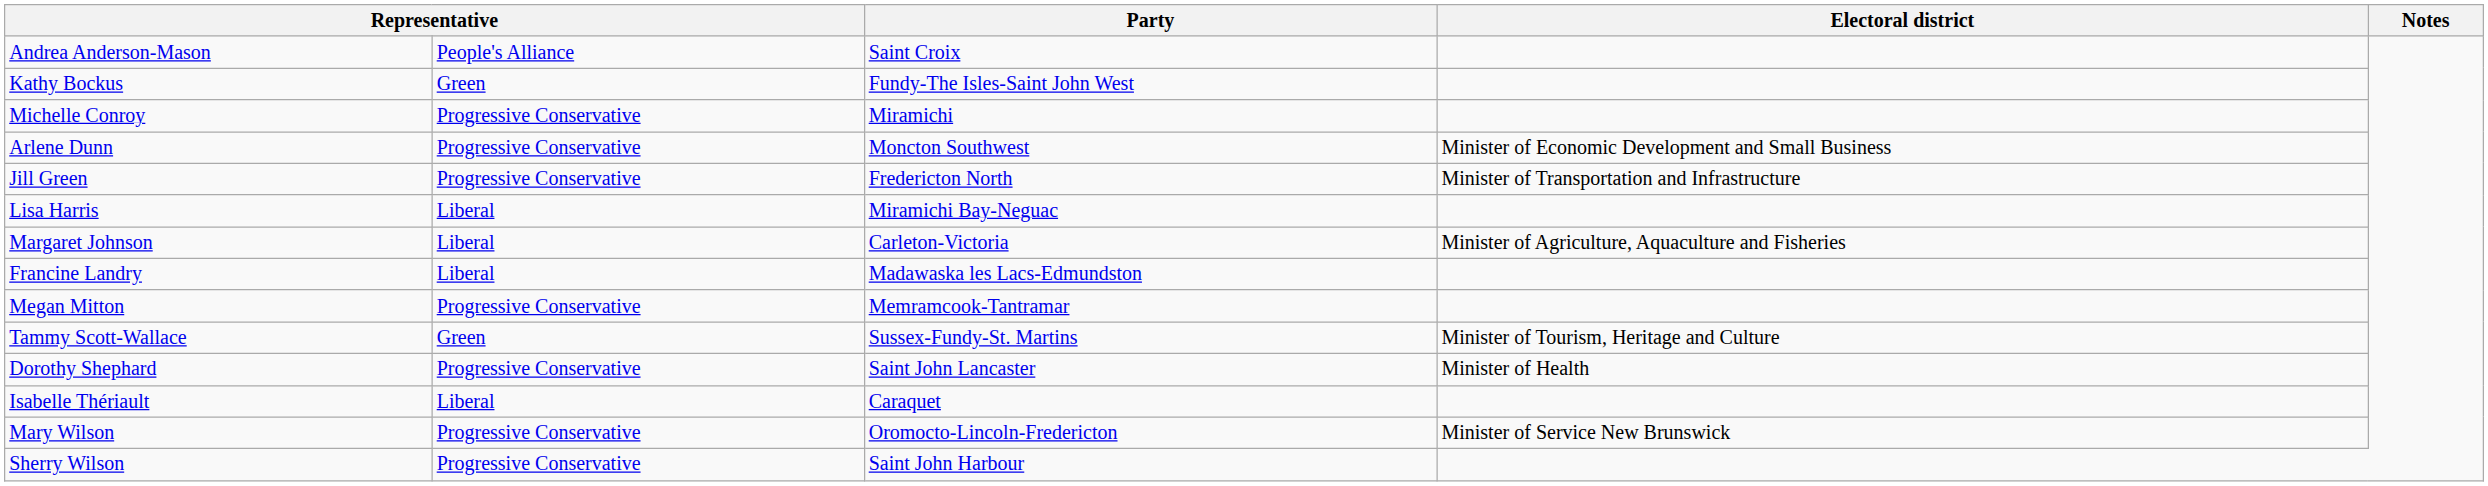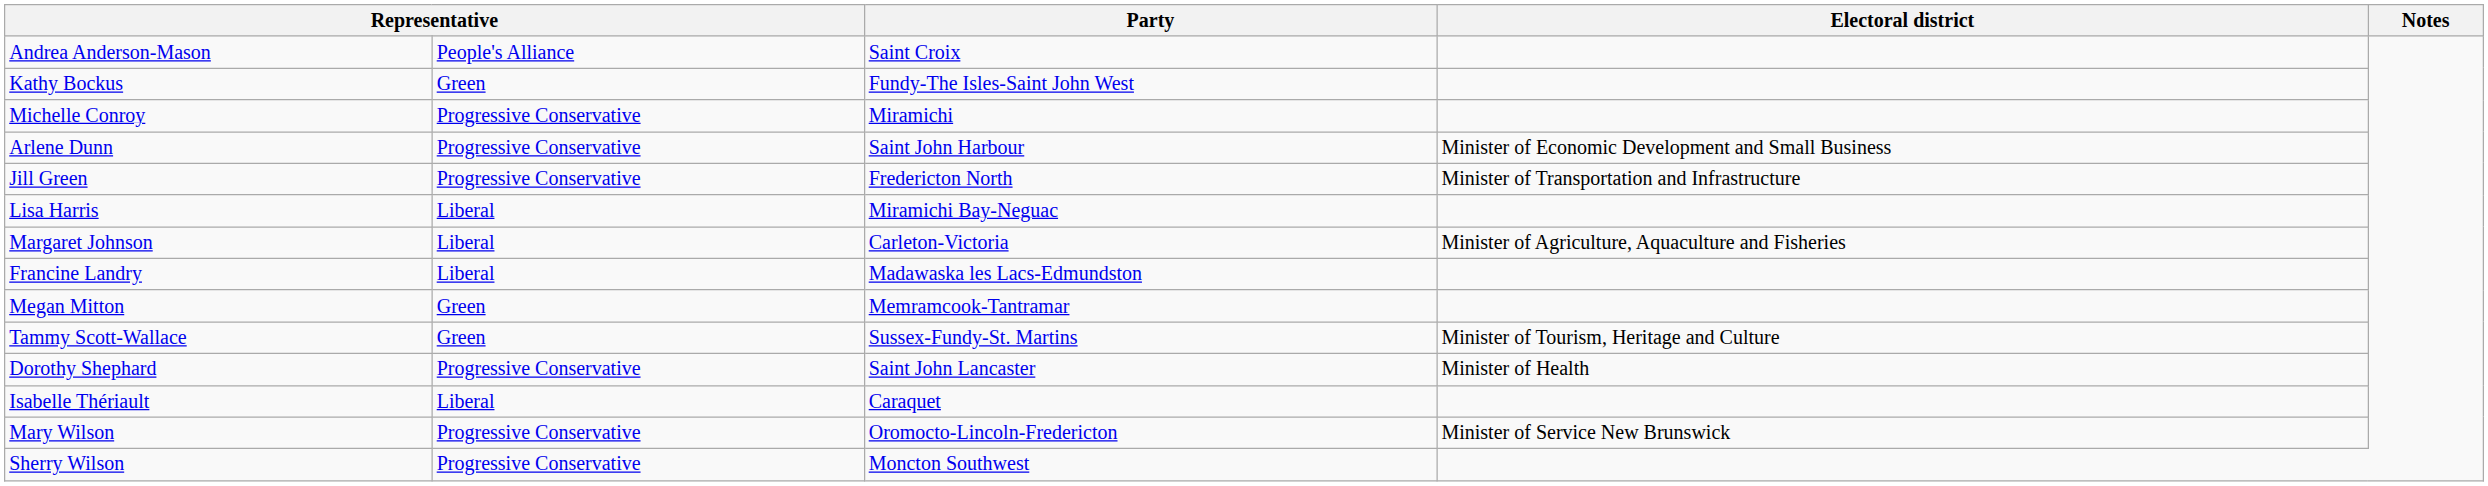 <table class="wikitable" width="100%">
 <tr>
 <th colspan="2">Representative</th>
 <th>Party</th>
 <th>Electoral district</th>
 <th>Notes</th>
 </tr>
 <tr>
 <td><a href='#'>Andrea Anderson-Mason</a></td>
 <td><a href='#'>People's Alliance</a></td>
 <td><a href='#'>Saint Croix</a></td>
 <td></td>
 </tr>
 <tr>
 <td><a href='#'>Kathy Bockus</a></td>
 <td><a href='#'>Green</a></td>
 <td><a href='#'>Fundy-The Isles-Saint John West</a></td>
 <td></td>
 </tr>
 <tr>
 <td><a href='#'>Michelle Conroy</a></td>
 <td><a href='#'>Progressive Conservative</a></td>
 <td><a href='#'>Miramichi</a></td>
 <td></td>
 </tr>
 <tr>
 <td><a href='#'>Arlene Dunn</a></td>
 <td><a href='#'>Progressive Conservative</a></td>
-<td><a href='#'>Moncton Southwest</a></td>
+<td><a href='#'>Saint John Harbour</a></td>
 <td>Minister of Economic Development and Small Business</td>
 </tr>
 <tr>
 <td><a href='#'>Jill Green</a></td>
 <td><a href='#'>Progressive Conservative</a></td>
 <td><a href='#'>Fredericton North</a></td>
 <td>Minister of Transportation and Infrastructure</td>
 </tr>
 <tr>
 <td><a href='#'>Lisa Harris</a></td>
 <td><a href='#'>Liberal</a></td>
 <td><a href='#'>Miramichi Bay-Neguac</a></td>
 <td></td>
 </tr>
 <tr>
 <td><a href='#'>Margaret Johnson</a></td>
 <td><a href='#'>Liberal</a></td>
 <td><a href='#'>Carleton-Victoria</a></td>
 <td>Minister of Agriculture, Aquaculture and Fisheries</td>
 </tr>
 <tr>
 <td><a href='#'>Francine Landry</a></td>
 <td><a href='#'>Liberal</a></td>
 <td><a href='#'>Madawaska les Lacs-Edmundston</a></td>
 <td></td>
 </tr>
 <tr>
 <td><a href='#'>Megan Mitton</a></td>
-<td><a href='#'>Progressive Conservative</a></td>
+<td><a href='#'>Green</a></td>
 <td><a href='#'>Memramcook-Tantramar</a></td>
 <td></td>
 </tr>
 <tr>
 <td><a href='#'>Tammy Scott-Wallace</a></td>
 <td><a href='#'>Green</a></td>
 <td><a href='#'>Sussex-Fundy-St. Martins</a></td>
 <td>Minister of Tourism, Heritage and Culture</td>
 </tr>
 <tr>
 <td><a href='#'>Dorothy Shephard</a></td>
 <td><a href='#'>Progressive Conservative</a></td>
 <td><a href='#'>Saint John Lancaster</a></td>
 <td>Minister of Health</td>
 </tr>
 <tr>
 <td><a href='#'>Isabelle Thériault</a></td>
 <td><a href='#'>Liberal</a></td>
 <td><a href='#'>Caraquet</a></td>
 <td></td>
 </tr>
 <tr>
 <td><a href='#'>Mary Wilson</a></td>
 <td><a href='#'>Progressive Conservative</a></td>
 <td><a href='#'>Oromocto-Lincoln-Fredericton</a></td>
 <td>Minister of Service New Brunswick</td>
 </tr>
 <tr>
 <td><a href='#'>Sherry Wilson</a></td>
 <td><a href='#'>Progressive Conservative</a></td>
-<td><a href='#'>Saint John Harbour</a></td>
+<td><a href='#'>Moncton Southwest</a></td>
 </tr>
 </table>
